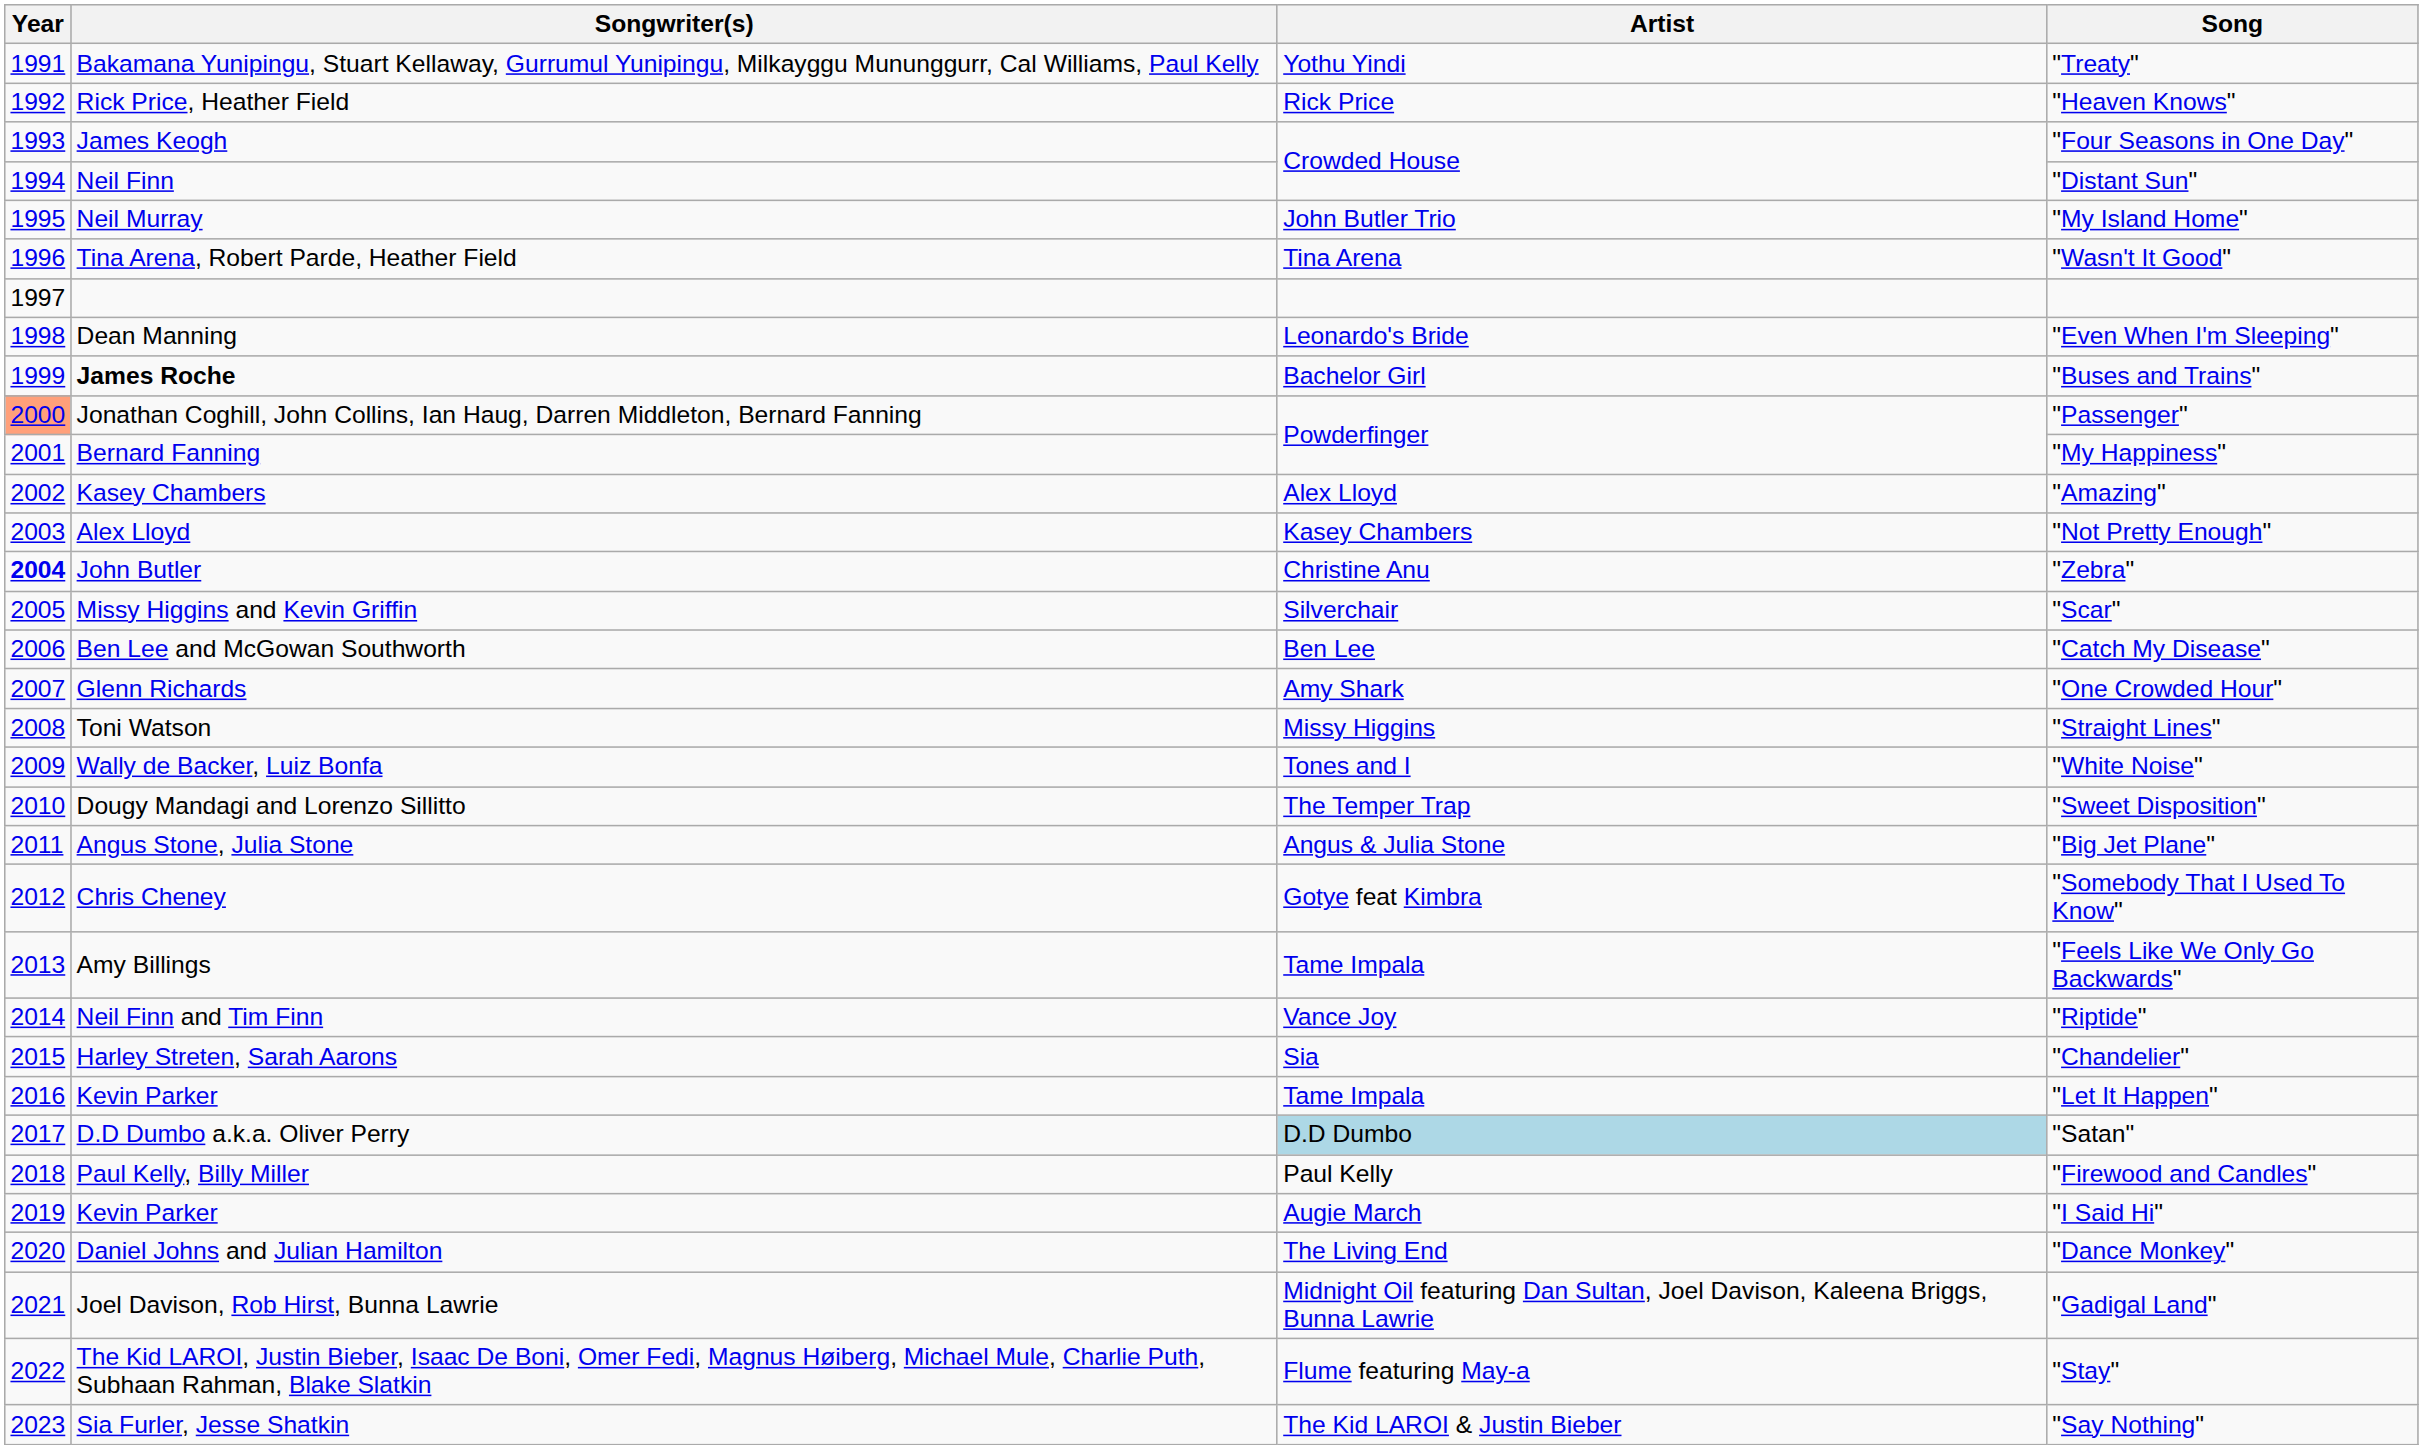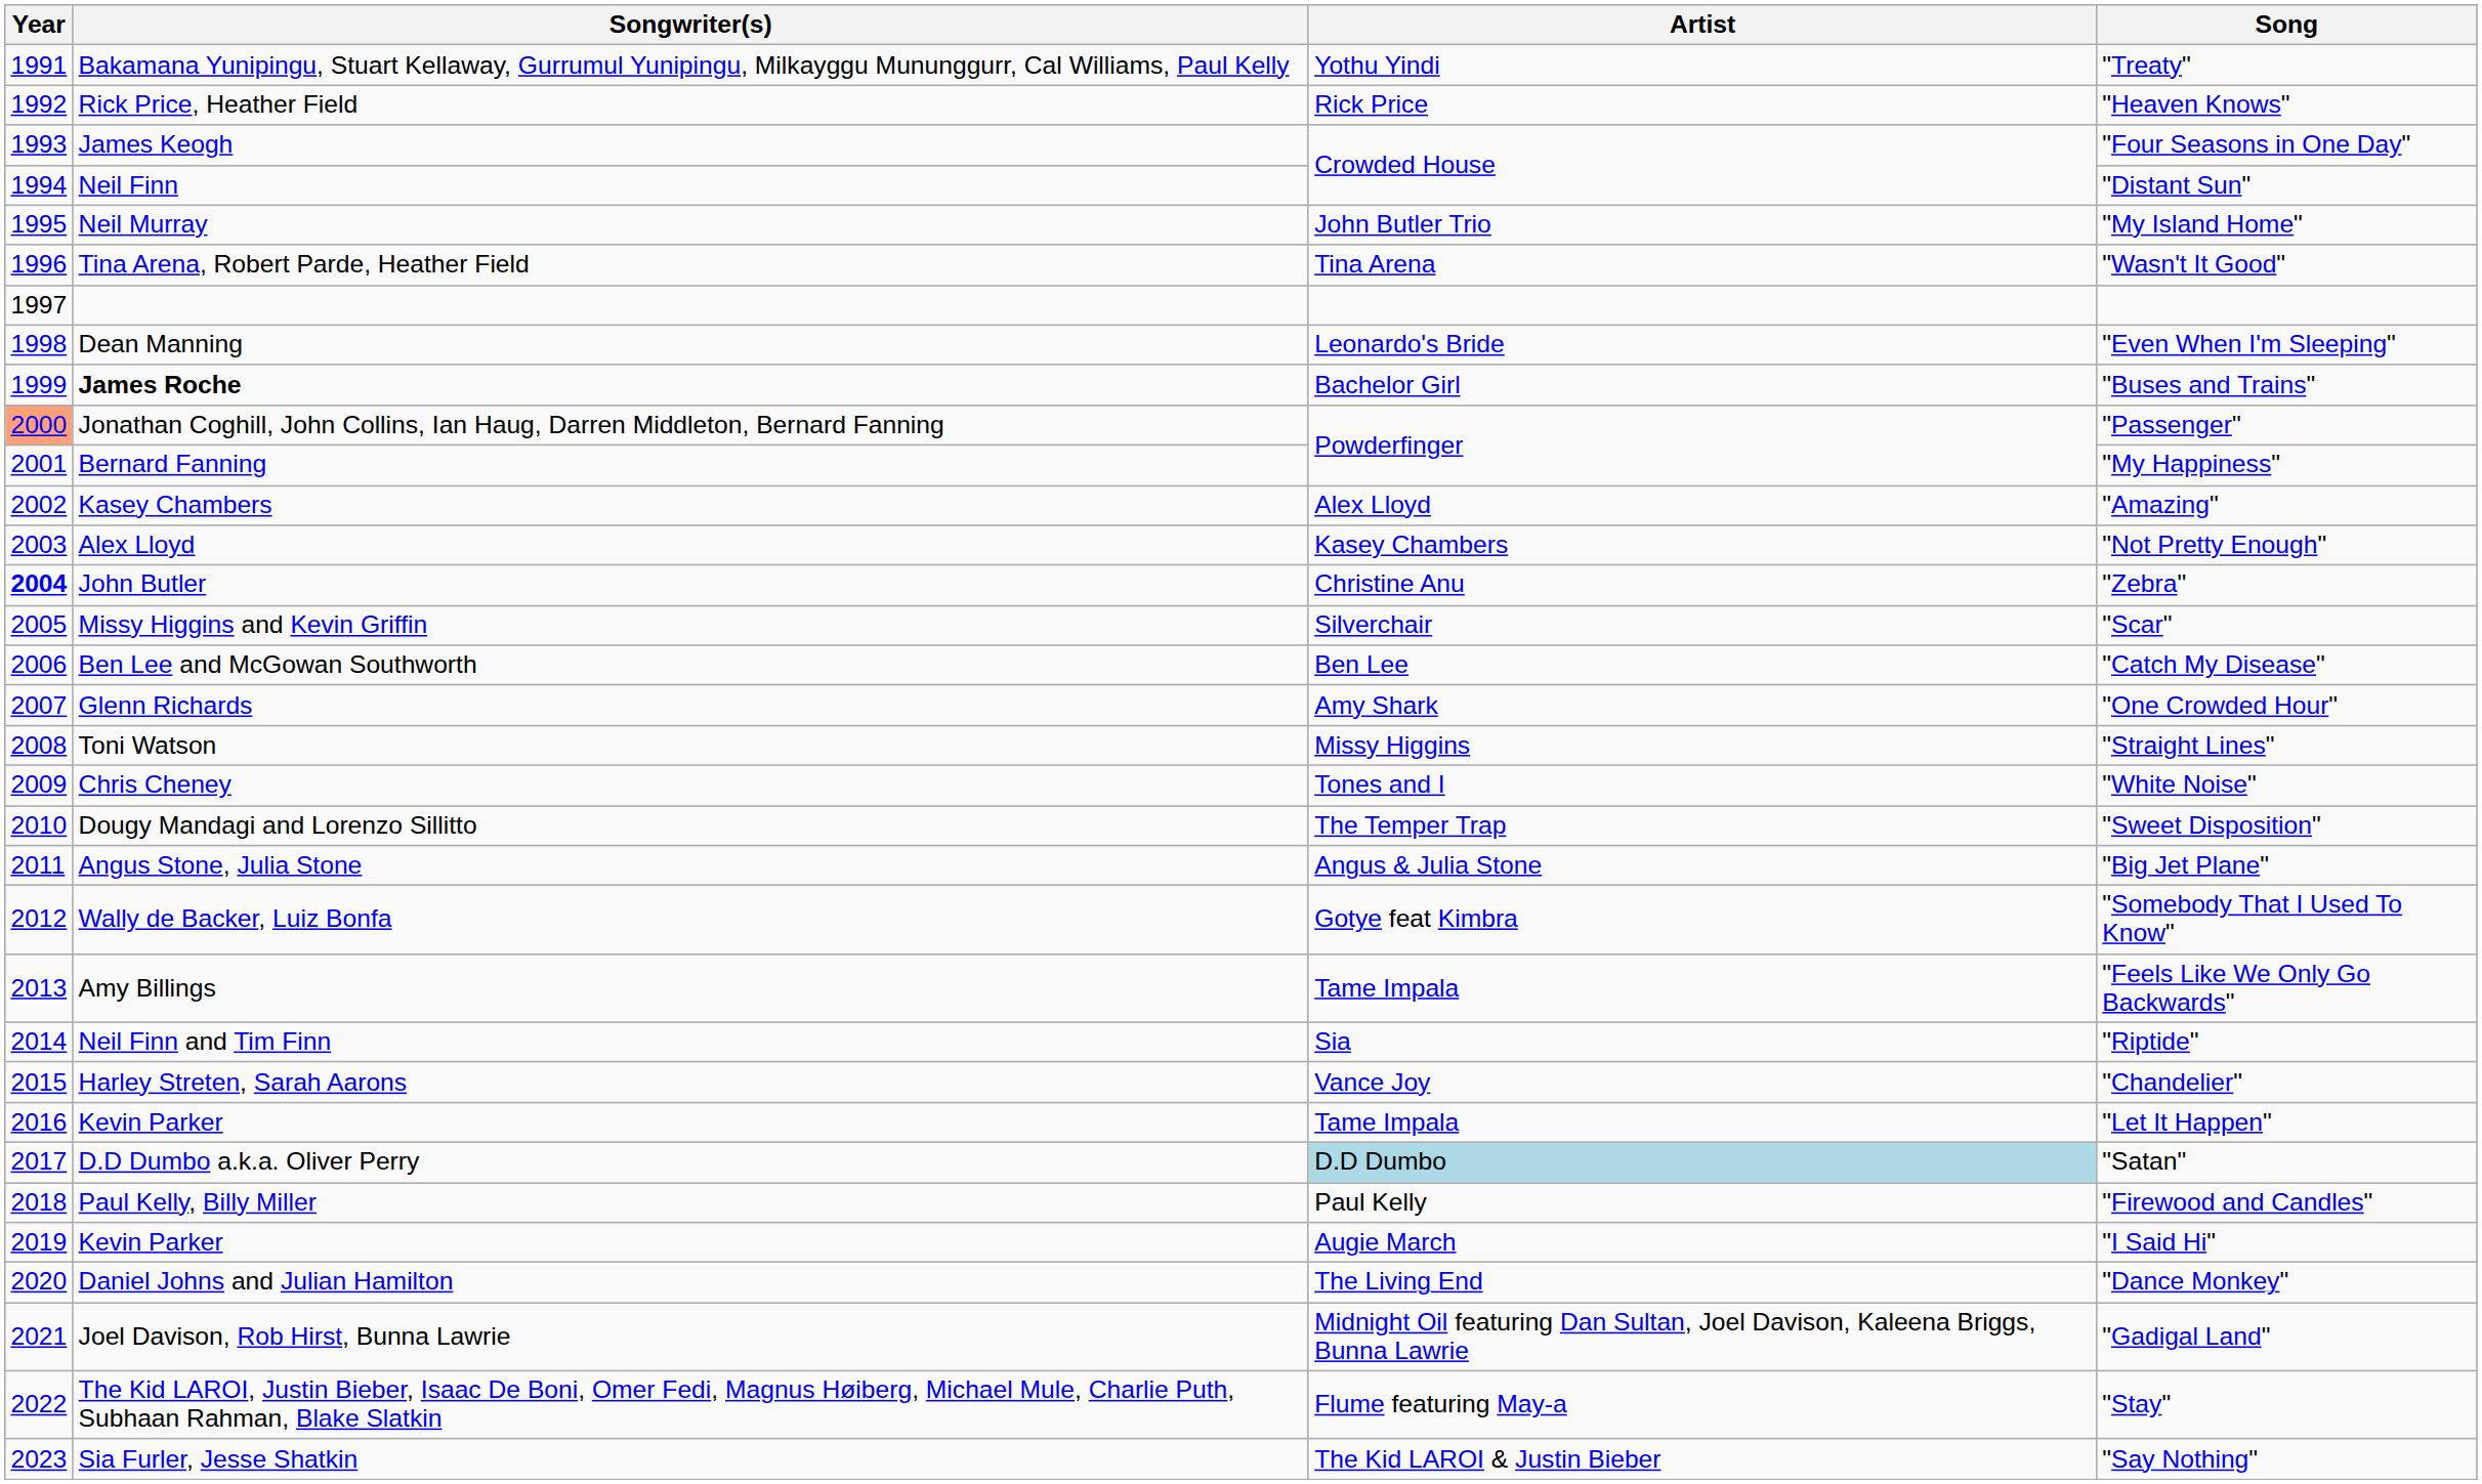 <table class="wikitable">
 <tr>
 <th>Year</th>
 <th width="50%">Songwriter(s)</th>
 <th>Artist</th>
 <th>Song</th>
 </tr>
 <tr>
 <td><a href='#'>1991</a></td>
 <td><a href='#'>Bakamana Yunipingu</a>, Stuart Kellaway, <a href='#'>Gurrumul Yunipingu</a>, Milkayggu Mununggurr, Cal Williams, <a href='#'>Paul Kelly</a></td>
 <td><a href='#'>Yothu Yindi</a></td>
 <td>"<a href='#'>Treaty</a>"</td>
 </tr>
 <tr>
 <td><a href='#'>1992</a></td>
 <td><a href='#'>Rick Price</a>, Heather Field</td>
 <td><a href='#'>Rick Price</a></td>
 <td>"<a href='#'>Heaven Knows</a>"</td>
 </tr>
 <tr>
 <td><a href='#'>1993</a></td>
 <td><a href='#'>James Keogh</a></td>
 <td rowspan="2"><a href='#'>Crowded House</a></td>
 <td>"<a href='#'>Four Seasons in One Day</a>"</td>
 </tr>
 <tr>
 <td><a href='#'>1994</a></td>
 <td><a href='#'>Neil Finn</a></td>
 <td>"<a href='#'>Distant Sun</a>"</td>
 </tr>
 <tr>
 <td><a href='#'>1995</a></td>
 <td><a href='#'>Neil Murray</a></td>
 <td><a href='#'>John Butler Trio</a></td>
 <td>"<a href='#'>My Island Home</a>"</td>
 </tr>
 <tr>
 <td><a href='#'>1996</a></td>
 <td><a href='#'>Tina Arena</a>, Robert Parde, Heather Field</td>
 <td><a href='#'>Tina Arena</a></td>
 <td>"<a href='#'>Wasn't It Good</a>"</td>
 </tr>
 <tr>
 <td>1997</td>
 <td></td>
 <td></td>
 <td></td>
 </tr>
 <tr>
 <td><a href='#'>1998</a></td>
 <td>Dean Manning</td>
 <td><a href='#'>Leonardo's Bride</a></td>
 <td>"<a href='#'>Even When I'm Sleeping</a>"</td>
 </tr>
 <tr>
 <td><a href='#'>1999</a></td>
 <td><strong>James Roche</strong></td>
 <td><a href='#'>Bachelor Girl</a></td>
 <td>"<a href='#'>Buses and Trains</a>"</td>
 </tr>
 <tr>
 <td style="background: lightsalmon;"><a href='#'>2000</a></td>
 <td>Jonathan Coghill, John Collins, Ian Haug, Darren Middleton, Bernard Fanning</td>
 <td rowspan="2"><a href='#'>Powderfinger</a></td>
 <td>"<a href='#'>Passenger</a>"</td>
 </tr>
 <tr>
 <td><a href='#'>2001</a></td>
 <td><a href='#'>Bernard Fanning</a></td>
 <td>"<a href='#'>My Happiness</a>"</td>
 </tr>
 <tr>
 <td><a href='#'>2002</a></td>
 <td><a href='#'>Kasey Chambers</a></td>
 <td><a href='#'>Alex Lloyd</a></td>
 <td>"<a href='#'>Amazing</a>"</td>
 </tr>
 <tr>
 <td><a href='#'>2003</a></td>
 <td><a href='#'>Alex Lloyd</a></td>
 <td><a href='#'>Kasey Chambers</a></td>
 <td>"<a href='#'>Not Pretty Enough</a>"</td>
 </tr>
 <tr>
 <td><strong><a href='#'>2004</a></strong></td>
 <td><a href='#'>John Butler</a></td>
 <td><a href='#'>Christine Anu</a></td>
 <td>"<a href='#'>Zebra</a>"</td>
 </tr>
 <tr>
 <td><a href='#'>2005</a></td>
 <td><a href='#'>Missy Higgins</a> and <a href='#'>Kevin Griffin</a></td>
 <td><a href='#'>Silverchair</a></td>
 <td>"<a href='#'>Scar</a>"</td>
 </tr>
 <tr>
 <td><a href='#'>2006</a></td>
 <td><a href='#'>Ben Lee</a> and McGowan Southworth</td>
 <td><a href='#'>Ben Lee</a></td>
 <td>"<a href='#'>Catch My Disease</a>"</td>
 </tr>
 <tr>
 <td><a href='#'>2007</a></td>
 <td><a href='#'>Glenn Richards</a></td>
 <td><a href='#'>Amy Shark</a></td>
 <td>"<a href='#'>One Crowded Hour</a>"</td>
 </tr>
 <tr>
 <td><a href='#'>2008</a></td>
 <td>Toni Watson</td>
 <td><a href='#'>Missy Higgins</a></td>
 <td>"<a href='#'>Straight Lines</a>"</td>
 </tr>
 <tr>
 <td><a href='#'>2009</a></td>
-<td><a href='#'>Wally de Backer</a>, <a href='#'>Luiz Bonfa</a></td>
+<td><a href='#'>Chris Cheney</a></td>
 <td><a href='#'>Tones and I</a></td>
 <td>"<a href='#'>White Noise</a>"</td>
 </tr>
 <tr>
 <td><a href='#'>2010</a></td>
 <td>Dougy Mandagi and Lorenzo Sillitto</td>
 <td><a href='#'>The Temper Trap</a></td>
 <td>"<a href='#'>Sweet Disposition</a>"</td>
 </tr>
 <tr>
 <td><a href='#'>2011</a></td>
 <td><a href='#'>Angus Stone</a>, <a href='#'>Julia Stone</a></td>
 <td><a href='#'>Angus & Julia Stone</a></td>
 <td>"<a href='#'>Big Jet Plane</a>"</td>
 </tr>
 <tr>
 <td><a href='#'>2012</a></td>
-<td><a href='#'>Chris Cheney</a></td>
+<td><a href='#'>Wally de Backer</a>, <a href='#'>Luiz Bonfa</a></td>
 <td><a href='#'>Gotye</a> feat <a href='#'>Kimbra</a></td>
 <td>"<a href='#'>Somebody That I Used To Know</a>"</td>
 </tr>
 <tr>
 <td><a href='#'>2013</a></td>
 <td>Amy Billings</td>
 <td><a href='#'>Tame Impala</a></td>
 <td>"<a href='#'>Feels Like We Only Go Backwards</a>"</td>
 </tr>
 <tr>
 <td><a href='#'>2014</a></td>
 <td><a href='#'>Neil Finn</a> and <a href='#'>Tim Finn</a></td>
-<td><a href='#'>Vance Joy</a></td>
+<td><a href='#'>Sia</a></td>
 <td>"<a href='#'>Riptide</a>"</td>
 </tr>
 <tr>
 <td><a href='#'>2015</a></td>
 <td><a href='#'>Harley Streten</a>, <a href='#'>Sarah Aarons</a></td>
-<td><a href='#'>Sia</a></td>
+<td><a href='#'>Vance Joy</a></td>
 <td>"<a href='#'>Chandelier</a>"</td>
 </tr>
 <tr>
 <td><a href='#'>2016</a></td>
 <td><a href='#'>Kevin Parker</a></td>
 <td><a href='#'>Tame Impala</a></td>
 <td>"<a href='#'>Let It Happen</a>"</td>
 </tr>
 <tr>
 <td><a href='#'>2017</a></td>
 <td><a href='#'>D.D Dumbo</a> a.k.a. Oliver Perry</td>
 <td style="background: lightblue;">D.D Dumbo</td>
 <td>"Satan"</td>
 </tr>
 <tr>
 <td><a href='#'>2018</a></td>
 <td><a href='#'>Paul Kelly</a>, <a href='#'>Billy Miller</a></td>
 <td>Paul Kelly</td>
 <td>"<a href='#'>Firewood and Candles</a>"</td>
 </tr>
 <tr>
 <td><a href='#'>2019</a></td>
 <td><a href='#'>Kevin Parker</a></td>
 <td><a href='#'>Augie March</a></td>
 <td>"<a href='#'>I Said Hi</a>"</td>
 </tr>
 <tr>
 <td><a href='#'>2020</a></td>
 <td><a href='#'>Daniel Johns</a> and <a href='#'>Julian Hamilton</a></td>
 <td><a href='#'>The Living End</a></td>
 <td>"<a href='#'>Dance Monkey</a>"</td>
 </tr>
 <tr>
 <td><a href='#'>2021</a></td>
 <td>Joel Davison, <a href='#'>Rob Hirst</a>, Bunna Lawrie</td>
 <td><a href='#'>Midnight Oil</a> featuring <a href='#'>Dan Sultan</a>, Joel Davison, Kaleena Briggs, <a href='#'>Bunna Lawrie</a></td>
 <td>"<a href='#'>Gadigal Land</a>"</td>
 </tr>
 <tr>
 <td><a href='#'>2022</a></td>
 <td><a href='#'>The Kid LAROI</a>, <a href='#'>Justin Bieber</a>, <a href='#'>Isaac De Boni</a>, <a href='#'>Omer Fedi</a>, <a href='#'>Magnus Høiberg</a>, <a href='#'>Michael Mule</a>, <a href='#'>Charlie Puth</a>, Subhaan Rahman, <a href='#'>Blake Slatkin</a></td>
 <td><a href='#'>Flume</a> featuring <a href='#'>May-a</a></td>
 <td>"<a href='#'>Stay</a>"</td>
 </tr>
 <tr>
 <td><a href='#'>2023</a></td>
 <td><a href='#'>Sia Furler</a>, <a href='#'>Jesse Shatkin</a></td>
 <td><a href='#'>The Kid LAROI</a> & <a href='#'>Justin Bieber</a></td>
 <td>"<a href='#'>Say Nothing</a>"</td>
 </tr>
 </table>
